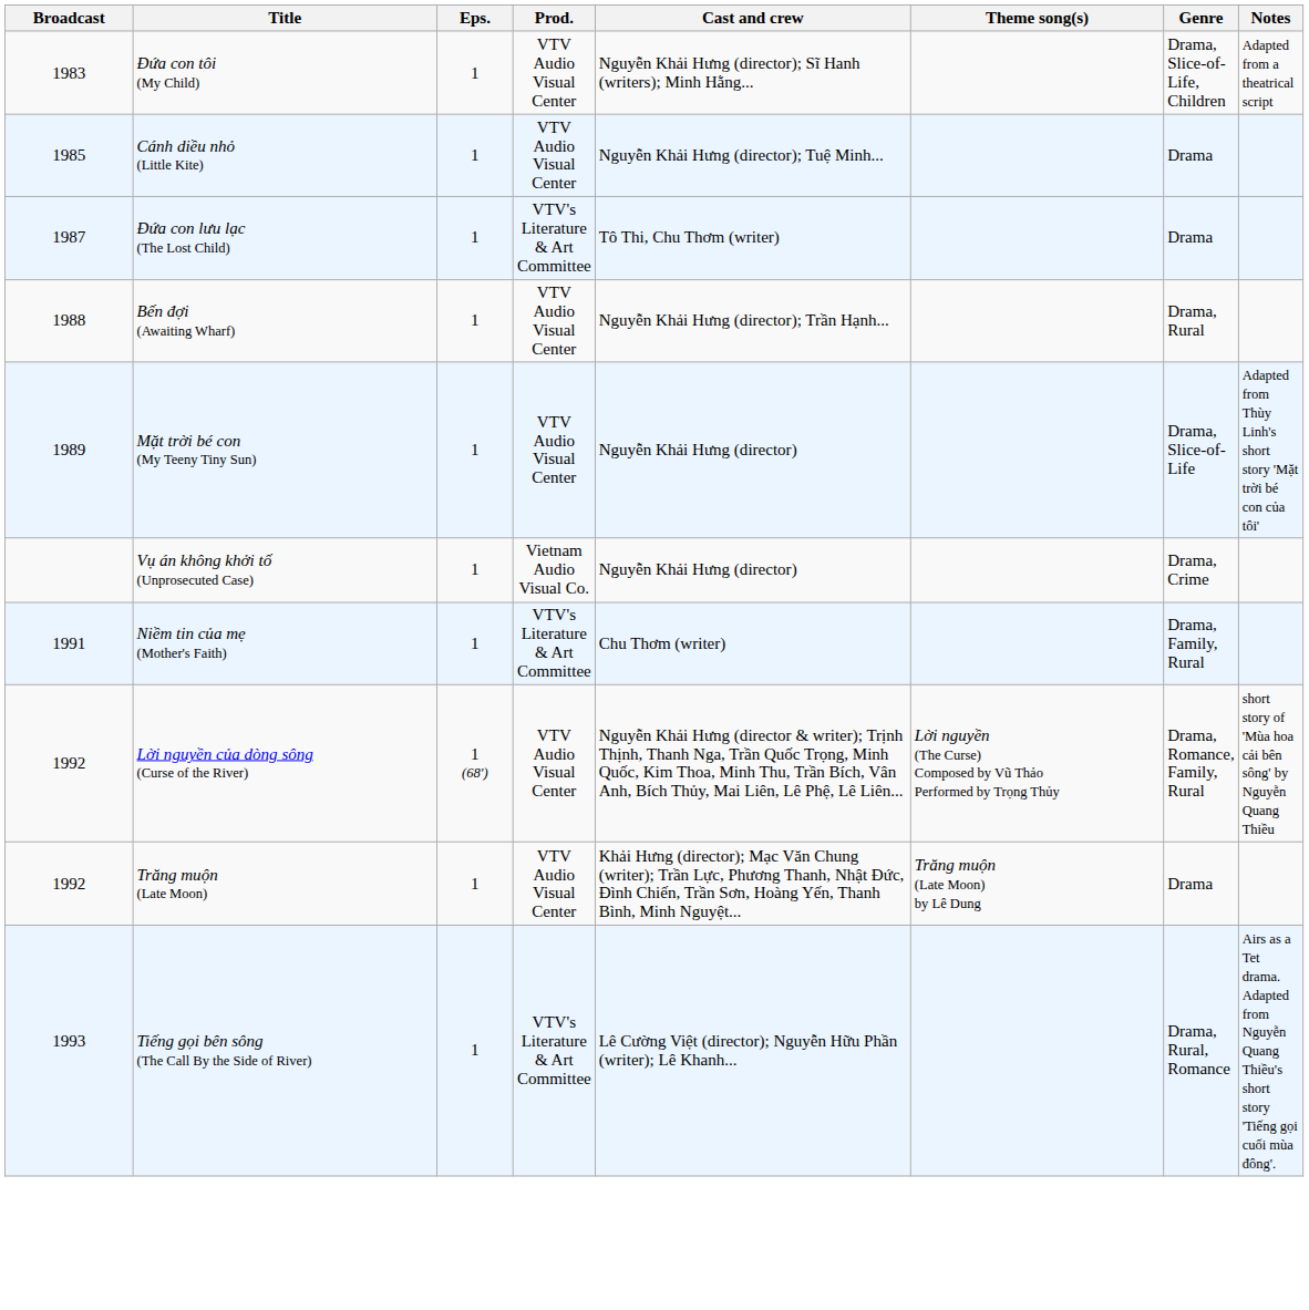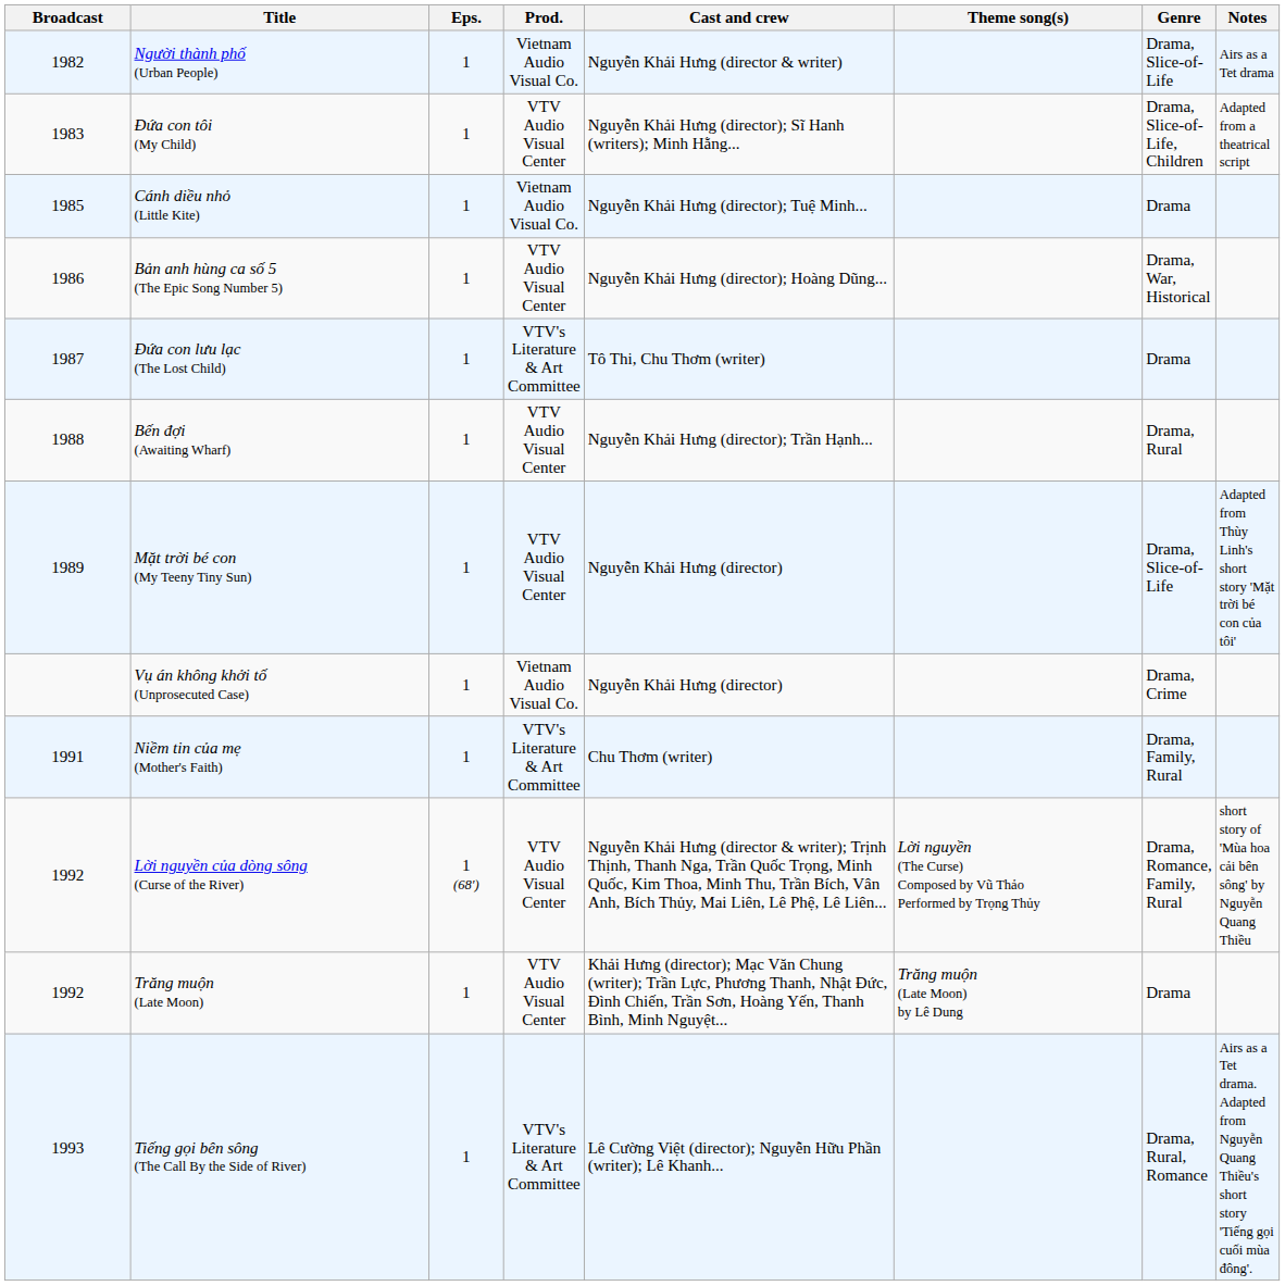 <table class="wikitable sortable">
 <tr>
 <th style="width:10%;">Broadcast</th>
 <th style="width:24%;">Title</th>
 <th style="width:6%;">Eps.</th>
 <th style="width:5%;">Prod.</th>
 <th style="width:25%;">Cast and crew</th>
 <th style="width:20%;">Theme song(s)</th>
 <th style="width:5%;">Genre</th>
 <th style="width:5%;">Notes</th>
+</tr>
+<tr ---- bgcolor="#ebf5ff">
+<td style="text-align:center;">1982<br></td>
+<td><em><a href='#'>Người thành phố</a></em> <br><small>(Urban People)</small></td>
+<td style="text-align:center;">1</td>
+<td style="text-align:center;">Vietnam Audio Visual Co.</td>
+<td>Nguyễn Khải Hưng (director & writer)</td>
+<td></td>
+<td>Drama, Slice-of-Life</td>
+<td><small>Airs as a Tet drama</small></td>
 </tr>
 <tr>
 <td style="text-align:center;">1983<br></td>
 <td><em>Đứa con tôi</em> <br><small>(My Child)</small></td>
 <td style="text-align:center;">1</td>
 <td style="text-align:center;">VTV Audio Visual Center</td>
 <td>Nguyễn Khải Hưng (director); Sĩ Hanh (writers); Minh Hằng...</td>
 <td></td>
 <td>Drama, Slice-of-Life, Children</td>
 <td><small>Adapted from a theatrical script</small></td>
 </tr>
 <tr ---- bgcolor="#ebf5ff">
 <td style="text-align:center;">1985<br></td>
 <td><em>Cánh diều nhỏ</em> <br><small>(Little Kite)</small></td>
 <td style="text-align:center;">1</td>
-<td style="text-align:center;">VTV Audio Visual Center</td>
+<td style="text-align:center;">Vietnam Audio Visual Co.</td>
 <td>Nguyễn Khải Hưng (director); Tuệ Minh...</td>
 <td></td>
 <td>Drama</td>
+<td></td>
+</tr>
+<tr>
+<td style="text-align:center;">1986<br></td>
+<td><em>Bản anh hùng ca số 5</em> <br><small>(The Epic Song Number 5)</small></td>
+<td style="text-align:center;">1</td>
+<td style="text-align:center;">VTV Audio Visual Center</td>
+<td>Nguyễn Khải Hưng (director); Hoàng Dũng...</td>
+<td></td>
+<td>Drama, War, Historical</td>
 <td></td>
 </tr>
 <tr ---- bgcolor="#ebf5ff">
 <td style="text-align:center;">1987<br></td>
 <td><em>Đứa con lưu lạc</em> <br><small>(The Lost Child)</small></td>
 <td style="text-align:center;">1</td>
 <td style="text-align:center;">VTV's Literature & Art Committee</td>
 <td>Tô Thi, Chu Thơm (writer)</td>
 <td></td>
 <td>Drama</td>
 <td></td>
 </tr>
 <tr>
 <td style="text-align:center;">1988<br></td>
 <td><em>Bến đợi</em> <br><small>(Awaiting Wharf)</small></td>
 <td style="text-align:center;">1</td>
 <td style="text-align:center;">VTV Audio Visual Center</td>
 <td>Nguyễn Khải Hưng (director); Trần Hạnh...</td>
 <td></td>
 <td>Drama, Rural</td>
 <td></td>
 </tr>
 <tr ---- bgcolor="#ebf5ff">
 <td style="text-align:center;">1989<br></td>
 <td><em>Mặt trời bé con</em> <br><small>(My Teeny Tiny Sun)</small></td>
 <td style="text-align:center;">1</td>
 <td style="text-align:center;">VTV Audio Visual Center</td>
 <td>Nguyễn Khải Hưng (director)</td>
 <td></td>
 <td>Drama, Slice-of-Life</td>
 <td><small>Adapted from Thùy Linh's short story 'Mặt trời bé con của tôi'</small></td>
 </tr>
 <tr>
 <td style="text-align:center;"></td>
 <td><em>Vụ án không khởi tố</em> <br><small>(Unprosecuted Case)</small></td>
 <td style="text-align:center;">1</td>
 <td style="text-align:center;">Vietnam Audio Visual Co.</td>
 <td>Nguyễn Khải Hưng (director)</td>
 <td></td>
 <td>Drama, Crime</td>
 <td></td>
 </tr>
 <tr ---- bgcolor="#ebf5ff">
 <td style="text-align:center;">1991<br></td>
 <td><em>Niềm tin của mẹ</em> <br><small>(Mother's Faith)</small></td>
 <td style="text-align:center;">1</td>
 <td style="text-align:center;">VTV's Literature & Art Committee</td>
 <td>Chu Thơm (writer)</td>
 <td></td>
 <td>Drama, Family, Rural</td>
 <td></td>
 </tr>
 <tr>
 <td style="text-align:center;">1992<br></td>
 <td><em><a href='#'>Lời nguyền của dòng sông</a></em> <br><small>(Curse of the River)</small></td>
 <td style="text-align:center;">1<br><small><em>(68′)</em></small></td>
 <td style="text-align:center;">VTV Audio Visual Center</td>
 <td>Nguyễn Khải Hưng (director & writer); Trịnh Thịnh, Thanh Nga, Trần Quốc Trọng, Minh Quốc, Kim Thoa, Minh Thu, Trần Bích, Vân Anh, Bích Thủy, Mai Liên, Lê Phệ, Lê Liên...</td>
 <td><em>Lời nguyền</em><br><small>(The Curse)<br>Composed by Vũ Thảo<br>Performed by Trọng Thủy</small></td>
 <td>Drama, Romance, Family, Rural</td>
 <td><small> short story of 'Mùa hoa cải bên sông' by Nguyễn Quang Thiều</small></td>
 </tr>
 <tr>
 <td style="text-align:center;">1992<br></td>
 <td><em>Trăng muộn</em> <br><small>(Late Moon)</small></td>
 <td style="text-align:center;">1</td>
 <td style="text-align:center;">VTV Audio Visual Center</td>
 <td>Khải Hưng (director); Mạc Văn Chung (writer); Trần Lực, Phương Thanh, Nhật Đức, Đình Chiến, Trần Sơn, Hoàng Yến, Thanh Bình, Minh Nguyệt...</td>
 <td><em>Trăng muộn</em><br><small>(Late Moon)<br>by Lê Dung</small></td>
 <td>Drama</td>
 <td></td>
 </tr>
 <tr ---- bgcolor="#ebf5ff">
 <td style="text-align:center;">1993<br><br></td>
 <td><em>Tiếng gọi bên sông</em> <br><small>(The Call By the Side of River)</small></td>
 <td style="text-align:center;">1</td>
 <td style="text-align:center;">VTV's Literature & Art Committee</td>
 <td>Lê Cường Việt (director); Nguyễn Hữu Phần (writer); Lê Khanh...</td>
 <td></td>
 <td>Drama, Rural, Romance</td>
 <td><small>Airs as a Tet drama.<br>Adapted from Nguyễn Quang Thiều's short story 'Tiếng gọi cuối mùa đông'.</small></td>
 </tr>
 </table>
